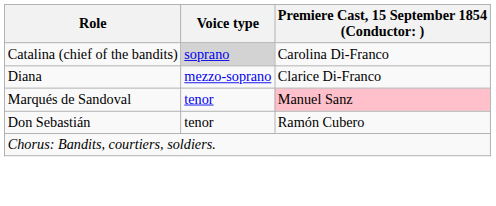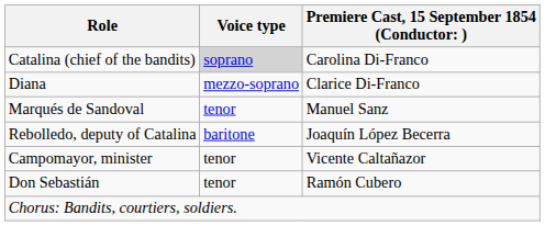 <table class="wikitable">
 <tr>
 <th>Role</th>
 <th>Voice type</th>
 <th>Premiere Cast, 15 September 1854<br>(Conductor: )</th>
 </tr>
 <tr>
 <td>Catalina (chief of the bandits)</td>
 <td style="background: lightgrey;"><a href='#'>soprano</a></td>
 <td>Carolina Di-Franco</td>
 </tr>
 <tr>
 <td>Diana</td>
 <td><a href='#'>mezzo-soprano</a></td>
 <td>Clarice Di-Franco</td>
 </tr>
 <tr>
 <td>Marqués de Sandoval</td>
 <td><a href='#'>tenor</a></td>
-<td style="background: pink;">Manuel Sanz</td>
+<td>Manuel Sanz</td>
+</tr>
+<tr>
+<td>Rebolledo, deputy of Catalina</td>
+<td><a href='#'>baritone</a></td>
+<td>Joaquín López Becerra</td>
+</tr>
+<tr>
+<td>Campomayor, minister</td>
+<td>tenor</td>
+<td>Vicente Caltañazor</td>
 </tr>
 <tr>
 <td>Don Sebastián</td>
 <td>tenor</td>
 <td>Ramón Cubero</td>
 </tr>
 <tr>
 <td colspan="3"><em>Chorus: Bandits, courtiers, soldiers.</em></td>
 </tr>
 </table>
